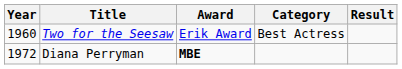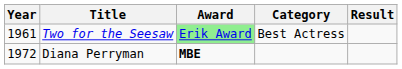 <table class=wikitable>
 <tr>
 <th>Year</th>
 <th>Title</th>
 <th>Award</th>
 <th>Category</th>
 <th>Result</th>
 </tr>
 <tr>
-<td>1960</td>
+<td>1961</td>
 <td><em><a href='#'>Two for the Seesaw</a></em></td>
-<td><a href='#'>Erik Award</a></td>
+<td style="background: lightgreen;"><a href='#'>Erik Award</a></td>
 <td>Best Actress</td>
 <td></td>
 </tr>
 <tr>
 <td>1972</td>
 <td>Diana Perryman</td>
 <td><strong>MBE</strong></td>
 <td></td>
 <td></td>
 </tr>
 </table>
